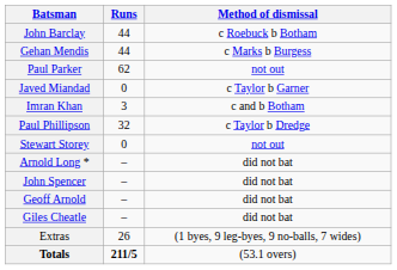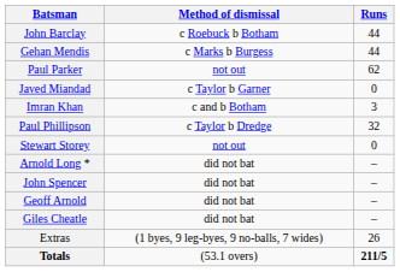 <table border="1" cellpadding="1" cellspacing="0" style="border: gray solid 1px; border-collapse: collapse; text-align: center; width: 60%;" class=wikitable>
 <tr>
 <th scope="col"><a href='#'>Batsman</a></th>
+<th scope="col"><a href='#'>Method of dismissal</a></th>
 <th scope="col"><a href='#'>Runs</a></th>
-<th scope="col"><a href='#'>Method of dismissal</a></th>
 </tr>
 <tr>
 <th scope="row" style="font-weight: normal;"><a href='#'>John Barclay</a></th>
+<td>c <a href='#'>Roebuck</a> b <a href='#'>Botham</a></td>
 <td>44</td>
-<td>c <a href='#'>Roebuck</a> b <a href='#'>Botham</a></td>
 </tr>
 <tr>
 <th scope="row" style="font-weight: normal;"><a href='#'>Gehan Mendis</a></th>
+<td>c <a href='#'>Marks</a> b <a href='#'>Burgess</a></td>
 <td>44</td>
-<td>c <a href='#'>Marks</a> b <a href='#'>Burgess</a></td>
 </tr>
 <tr>
 <th scope="row" style="font-weight: normal;"><a href='#'>Paul Parker</a></th>
+<td><a href='#'>not out</a></td>
 <td>62</td>
-<td><a href='#'>not out</a></td>
 </tr>
 <tr>
 <th scope="row" style="font-weight: normal;"><a href='#'>Javed Miandad</a></th>
+<td>c <a href='#'>Taylor</a> b <a href='#'>Garner</a></td>
 <td>0</td>
-<td>c <a href='#'>Taylor</a> b <a href='#'>Garner</a></td>
 </tr>
 <tr>
 <th scope="row" style="font-weight: normal;"><a href='#'>Imran Khan</a></th>
+<td>c and b <a href='#'>Botham</a></td>
 <td>3</td>
-<td>c and b <a href='#'>Botham</a></td>
 </tr>
 <tr>
 <th scope="row" style="font-weight: normal;"><a href='#'>Paul Phillipson</a></th>
+<td>c <a href='#'>Taylor</a> b <a href='#'>Dredge</a></td>
 <td>32</td>
-<td>c <a href='#'>Taylor</a> b <a href='#'>Dredge</a></td>
 </tr>
 <tr>
 <th scope="row" style="font-weight: normal;"><a href='#'>Stewart Storey</a></th>
+<td><a href='#'>not out</a></td>
 <td>0</td>
-<td><a href='#'>not out</a></td>
 </tr>
 <tr>
 <th scope="row" style="font-weight: normal;"><a href='#'>Arnold Long</a> * </th>
+<td>did not bat</td>
 <td>–</td>
-<td>did not bat</td>
 </tr>
 <tr>
 <th scope="row" style="font-weight: normal;"><a href='#'>John Spencer</a></th>
+<td>did not bat</td>
 <td>–</td>
-<td>did not bat</td>
 </tr>
 <tr>
 <th scope="row" style="font-weight: normal;"><a href='#'>Geoff Arnold</a></th>
+<td>did not bat</td>
 <td>–</td>
-<td>did not bat</td>
 </tr>
 <tr>
 <th scope="row" style="font-weight: normal;"><a href='#'>Giles Cheatle</a></th>
+<td>did not bat</td>
 <td>–</td>
-<td>did not bat</td>
 </tr>
 <tr>
 <th scope="row" style="font-weight: normal;">Extras</th>
+<td>(1 byes, 9 leg-byes, 9 no-balls, 7 wides)</td>
 <td>26</td>
-<td>(1 byes, 9 leg-byes, 9 no-balls, 7 wides)</td>
 </tr>
 <tr>
 <th scope="row" style="font-weight: normal;"><strong>Totals</strong></th>
+<td>(53.1 overs)</td>
 <td><strong>211/5</strong></td>
-<td>(53.1 overs)</td>
 </tr>
 </table>
